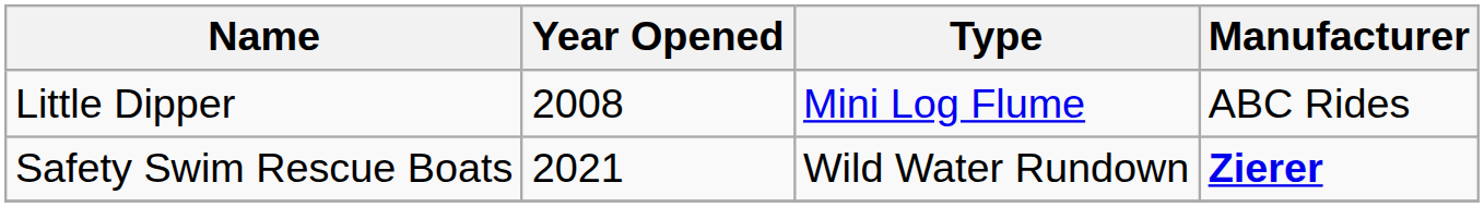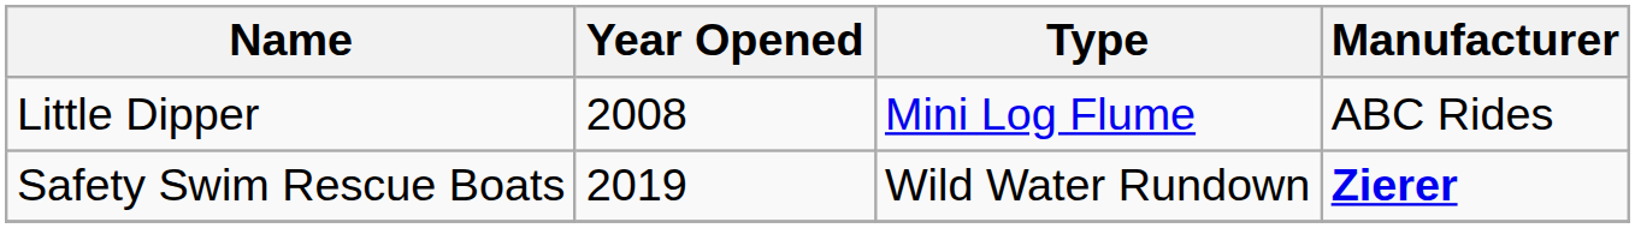 <table class="wikitable sortable">
 <tr>
 <th>Name</th>
 <th>Year Opened</th>
 <th>Type</th>
 <th>Manufacturer</th>
 </tr>
 <tr>
 <td>Little Dipper</td>
 <td>2008</td>
 <td><a href='#'> Mini Log Flume</a></td>
 <td>ABC Rides</td>
 </tr>
 <tr>
 <td>Safety Swim Rescue Boats</td>
-<td>2021</td>
+<td>2019</td>
 <td>Wild Water Rundown</td>
 <td><strong><a href='#'>Zierer</a></strong></td>
 </tr>
 <tr>
 </tr>
 </table>
